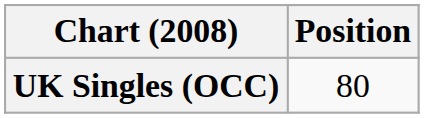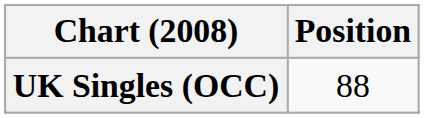 <table class="wikitable plainrowheaders">
 <tr>
 <th scope="col">Chart (2008)</th>
 <th scope="col">Position</th>
 </tr>
 <tr>
 <th scope="row">UK Singles (OCC)</th>
-<td align="center">80</td>
+<td align="center">88</td>
 </tr>
 </table>
